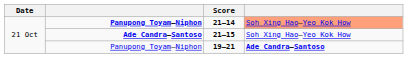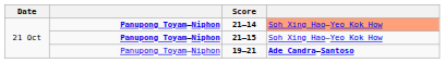 <table class="wikitable" style="text-align: center; font-size:90% ">
 <tr>
 <th width="60">Date</th>
 <th align="right" width="250"></th>
 <th width="60">Score</th>
 <th align="left" width="250"></th>
 </tr>
 <tr>
 <td rowspan=3>21 Oct</td>
 <td align=right><strong><a href='#'>Panupong Toyam</a>–<a href='#'>Niphon</a> </strong></td>
 <td align=center><strong>21–14</strong></td>
 <td align=left style="background: lightsalmon;"> <a href='#'>Soh Xing Hao</a>–<a href='#'>Yeo Kok How</a></td>
 </tr>
 <tr>
-<td align=right><strong><a href='#'>Ade Candra</a>–<a href='#'>Santoso</a> </strong></td>
+<td align=right><strong><a href='#'>Panupong Toyam</a>–<a href='#'>Niphon</a> </strong></td>
 <td align=center><strong>21–15</strong></td>
 <td align=left> <a href='#'>Soh Xing Hao</a>–<a href='#'>Yeo Kok How</a></td>
 </tr>
 <tr>
 <td align=right><a href='#'>Panupong Toyam</a>–<a href='#'>Niphon</a> </td>
 <td align=center><strong>19–21</strong></td>
 <td align=left><strong> <a href='#'>Ade Candra</a>–<a href='#'>Santoso</a></strong></td>
 </tr>
 </table>
